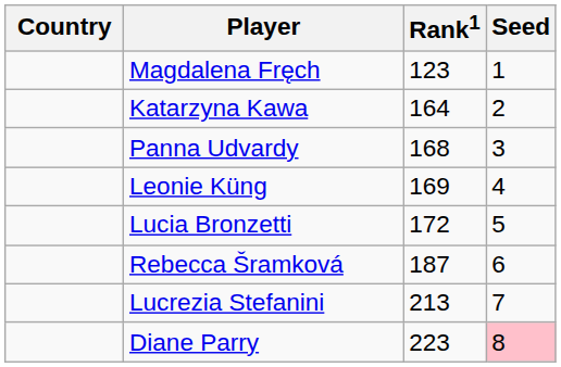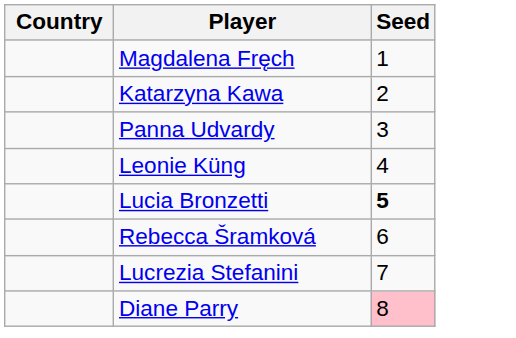 <table class="sortable wikitable">
 <tr>
 <th width="70">Country</th>
 <th width="175">Player</th>
-<th>Rank<sup>1</sup></th>
 <th>Seed</th>
 </tr>
 <tr>
 <td></td>
 <td><a href='#'>Magdalena Fręch</a></td>
-<td>123</td>
 <td>1</td>
 </tr>
 <tr>
 <td></td>
 <td><a href='#'>Katarzyna Kawa</a></td>
-<td>164</td>
 <td>2</td>
 </tr>
 <tr>
 <td></td>
 <td><a href='#'>Panna Udvardy</a></td>
-<td>168</td>
 <td>3</td>
 </tr>
 <tr>
 <td></td>
 <td><a href='#'>Leonie Küng</a></td>
-<td>169</td>
 <td>4</td>
 </tr>
 <tr>
 <td></td>
 <td><a href='#'>Lucia Bronzetti</a></td>
-<td>172</td>
-<td>5</td>
+<td><strong>5</strong></td>
 </tr>
 <tr>
 <td></td>
 <td><a href='#'>Rebecca Šramková</a></td>
-<td>187</td>
 <td>6</td>
 </tr>
 <tr>
 <td></td>
 <td><a href='#'>Lucrezia Stefanini</a></td>
-<td>213</td>
 <td>7</td>
 </tr>
 <tr>
 <td></td>
 <td><a href='#'>Diane Parry</a></td>
-<td>223</td>
 <td style="background: pink;">8</td>
 </tr>
 </table>
